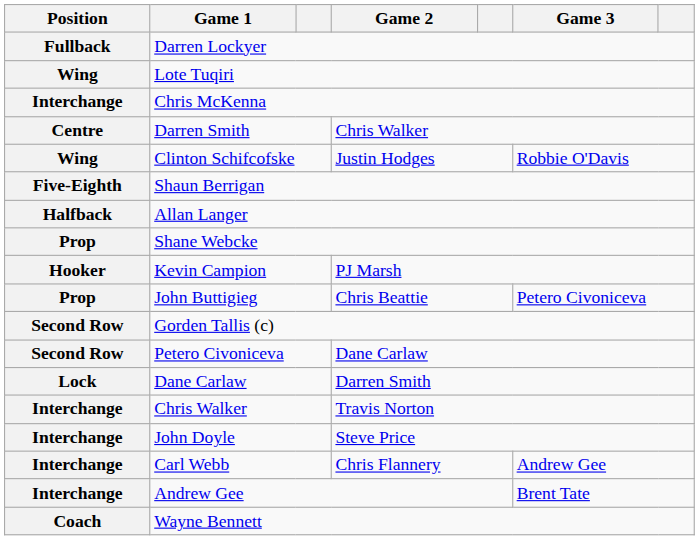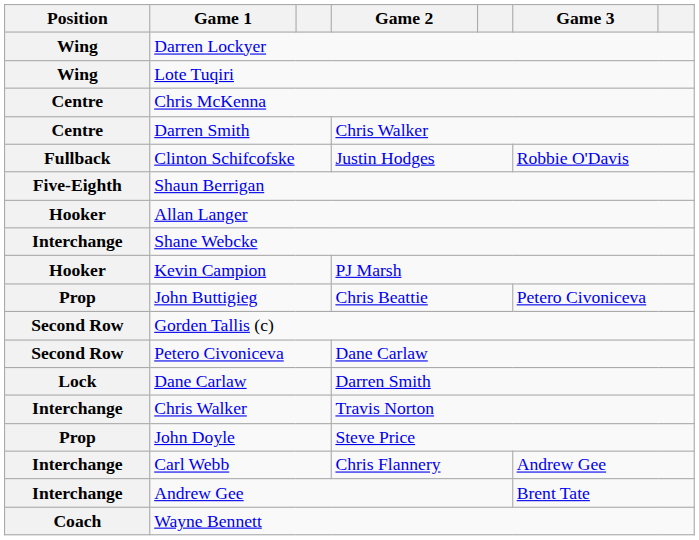 <table class="wikitable">
 <tr>
 <th width="125">Position</th>
 <th width="125">Game 1</th>
 <th width="25"></th>
 <th width="125">Game 2</th>
 <th width="25"></th>
 <th width="125">Game 3</th>
 <th width="25"></th>
 </tr>
 <tr>
-<th>Fullback</th>
+<th>Wing</th>
 <td colspan="6"> <a href='#'>Darren Lockyer</a></td>
 </tr>
 <tr>
 <th>Wing</th>
 <td colspan="6"> <a href='#'>Lote Tuqiri</a></td>
 </tr>
 <tr>
-<th>Interchange</th>
+<th>Centre</th>
 <td colspan="6"> <a href='#'>Chris McKenna</a></td>
 </tr>
 <tr>
 <th>Centre</th>
 <td colspan="2"> <a href='#'>Darren Smith</a></td>
 <td colspan="4"> <a href='#'>Chris Walker</a></td>
 </tr>
 <tr>
-<th>Wing</th>
+<th>Fullback</th>
 <td colspan="2"> <a href='#'>Clinton Schifcofske</a></td>
 <td colspan="2"> <a href='#'>Justin Hodges</a></td>
 <td colspan="2"> <a href='#'>Robbie O'Davis</a></td>
 </tr>
 <tr>
 <th>Five-Eighth</th>
 <td colspan="6"> <a href='#'>Shaun Berrigan</a></td>
 </tr>
 <tr>
-<th>Halfback</th>
+<th>Hooker</th>
 <td colspan="6"> <a href='#'>Allan Langer</a></td>
 </tr>
 <tr>
-<th>Prop</th>
+<th>Interchange</th>
 <td colspan="6"> <a href='#'>Shane Webcke</a></td>
 </tr>
 <tr>
 <th>Hooker</th>
 <td colspan="2"> <a href='#'>Kevin Campion</a></td>
 <td colspan="4"> <a href='#'>PJ Marsh</a></td>
 </tr>
 <tr>
 <th>Prop</th>
 <td colspan="2"> <a href='#'>John Buttigieg</a></td>
 <td colspan="2"> <a href='#'>Chris Beattie</a></td>
 <td colspan="2"> <a href='#'>Petero Civoniceva</a></td>
 </tr>
 <tr>
 <th>Second Row</th>
 <td colspan="6"> <a href='#'>Gorden Tallis</a> (c)</td>
 </tr>
 <tr>
 <th>Second Row</th>
 <td colspan="2"> <a href='#'>Petero Civoniceva</a></td>
 <td colspan="4"> <a href='#'>Dane Carlaw</a></td>
 </tr>
 <tr>
 <th>Lock</th>
 <td colspan="2"> <a href='#'>Dane Carlaw</a></td>
 <td colspan="4"> <a href='#'>Darren Smith</a></td>
 </tr>
 <tr>
 <th>Interchange</th>
 <td colspan="2"> <a href='#'>Chris Walker</a></td>
 <td colspan="4"> <a href='#'>Travis Norton</a></td>
 </tr>
 <tr>
-<th>Interchange</th>
+<th>Prop</th>
 <td colspan="2"> <a href='#'>John Doyle</a></td>
 <td colspan="4"> <a href='#'>Steve Price</a></td>
 </tr>
 <tr>
 <th>Interchange</th>
 <td colspan="2"> <a href='#'>Carl Webb</a></td>
 <td colspan="2"> <a href='#'>Chris Flannery</a></td>
 <td colspan="2"> <a href='#'>Andrew Gee</a></td>
 </tr>
 <tr>
 <th>Interchange</th>
 <td colspan="4"> <a href='#'>Andrew Gee</a></td>
 <td colspan="2"> <a href='#'>Brent Tate</a></td>
 </tr>
 <tr>
 <th>Coach</th>
 <td colspan="6"> <a href='#'>Wayne Bennett</a></td>
 </tr>
 </table>
